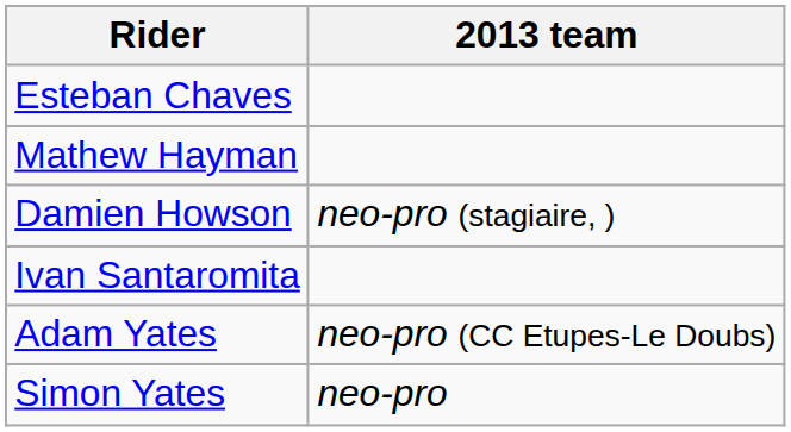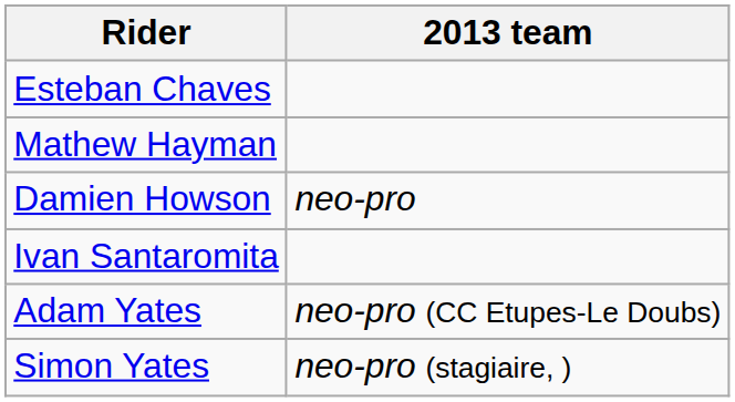 <table class="wikitable">
 <tr>
 <th>Rider</th>
 <th>2013 team</th>
 </tr>
 <tr>
 <td><a href='#'>Esteban Chaves</a></td>
 <td></td>
 </tr>
 <tr>
 <td><a href='#'>Mathew Hayman</a></td>
 <td></td>
 </tr>
 <tr>
 <td><a href='#'>Damien Howson</a></td>
-<td><em>neo-pro</em> <small>(stagiaire, )</small></td>
+<td><em>neo-pro</em></td>
 </tr>
 <tr>
 <td><a href='#'>Ivan Santaromita</a></td>
 <td></td>
 </tr>
 <tr>
 <td><a href='#'>Adam Yates</a></td>
 <td><em>neo-pro</em> <small>(CC Etupes-Le Doubs)</small></td>
 </tr>
 <tr>
 <td><a href='#'>Simon Yates</a></td>
-<td><em>neo-pro</em></td>
+<td><em>neo-pro</em> <small>(stagiaire, )</small></td>
 </tr>
 </table>
